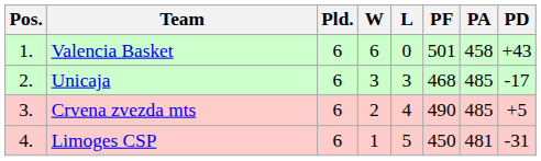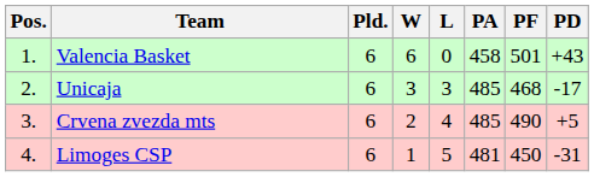 <table class="wikitable" style="text-align:center">
 <tr>
 <th width=15>Pos.</th>
 <th width=220>Team</th>
 <th width=20>Pld.</th>
 <th width=20>W</th>
 <th width=20>L</th>
+<th width=20>PA</th>
 <th width=20>PF</th>
-<th width=20>PA</th>
 <th width=20>PD</th>
 </tr>
 <tr style="background:#ccffcc;">
 <td>1.</td>
 <td align=left> <a href='#'>Valencia Basket</a></td>
 <td>6</td>
 <td>6</td>
 <td>0</td>
+<td>458</td>
 <td>501</td>
-<td>458</td>
 <td>+43</td>
 </tr>
 <tr style="background:#ccffcc;">
 <td>2.</td>
 <td align=left> <a href='#'>Unicaja</a></td>
 <td>6</td>
 <td>3</td>
 <td>3</td>
+<td>485</td>
 <td>468</td>
-<td>485</td>
 <td>-17</td>
 </tr>
 <tr style="background:#fcc;">
 <td>3.</td>
 <td align=left> <a href='#'>Crvena zvezda mts</a></td>
 <td>6</td>
 <td>2</td>
 <td>4</td>
+<td>485</td>
 <td>490</td>
-<td>485</td>
 <td>+5</td>
 </tr>
 <tr style="background:#fcc;">
 <td>4.</td>
 <td align=left> <a href='#'>Limoges CSP</a></td>
 <td>6</td>
 <td>1</td>
 <td>5</td>
+<td>481</td>
 <td>450</td>
-<td>481</td>
 <td>-31</td>
 </tr>
 </table>
